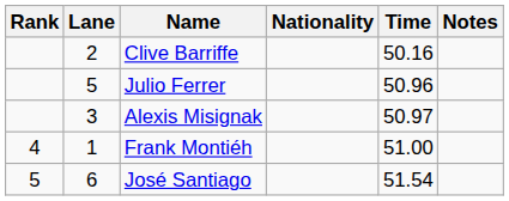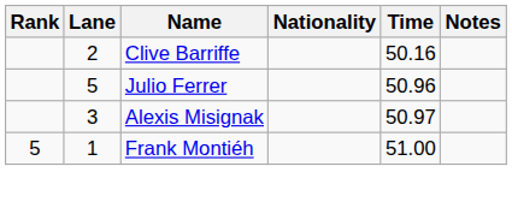 <table class="wikitable sortable" style="text-align:center;font-size:95%">
 <tr>
 <th>Rank</th>
 <th>Lane</th>
 <th>Name</th>
 <th>Nationality</th>
 <th>Time</th>
 <th>Notes</th>
 </tr>
 <tr>
 <td></td>
 <td>2</td>
 <td align=left><a href='#'>Clive Barriffe</a></td>
 <td align=left></td>
 <td>50.16</td>
 <td></td>
 </tr>
 <tr>
 <td></td>
 <td>5</td>
 <td align=left><a href='#'>Julio Ferrer</a></td>
 <td align=left></td>
 <td>50.96</td>
 <td></td>
 </tr>
 <tr>
 <td></td>
 <td>3</td>
 <td align=left><a href='#'>Alexis Misignak</a></td>
 <td align=left></td>
 <td>50.97</td>
 <td></td>
 </tr>
 <tr>
-<td>4</td>
+<td>5</td>
 <td>1</td>
 <td align=left><a href='#'>Frank Montiéh</a></td>
 <td align=left></td>
 <td>51.00</td>
 <td></td>
 </tr>
-<tr>
-<td>5</td>
-<td>6</td>
-<td align=left><a href='#'>José Santiago</a></td>
-<td align=left></td>
-<td>51.54</td>
-<td></td>
-</tr>
 </table>
